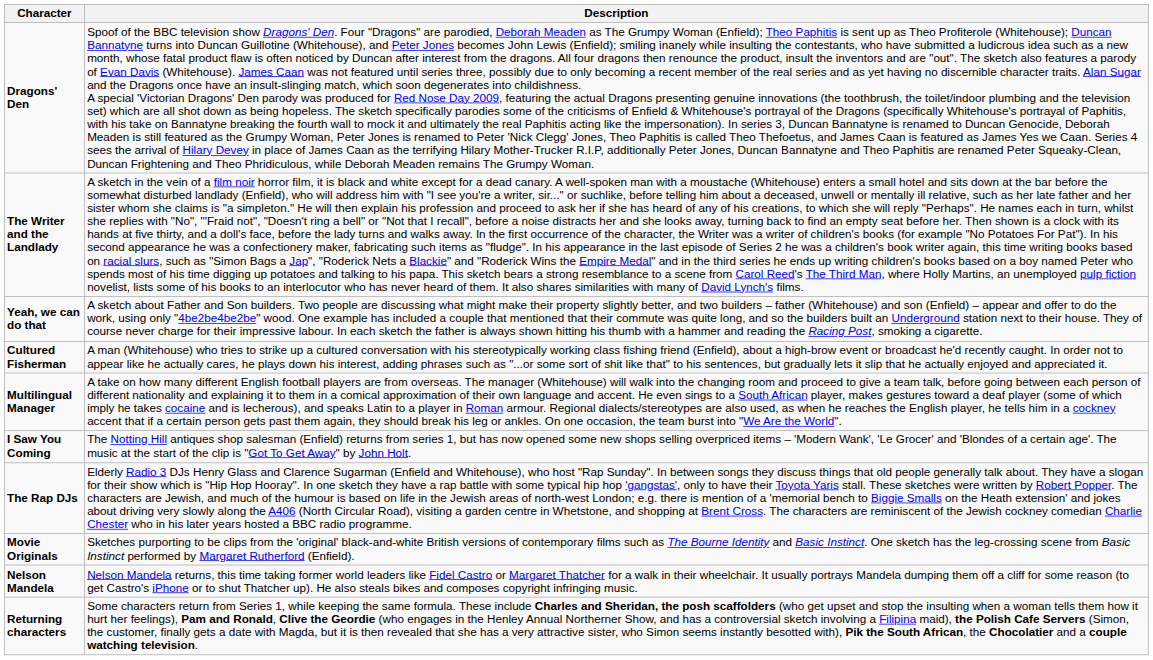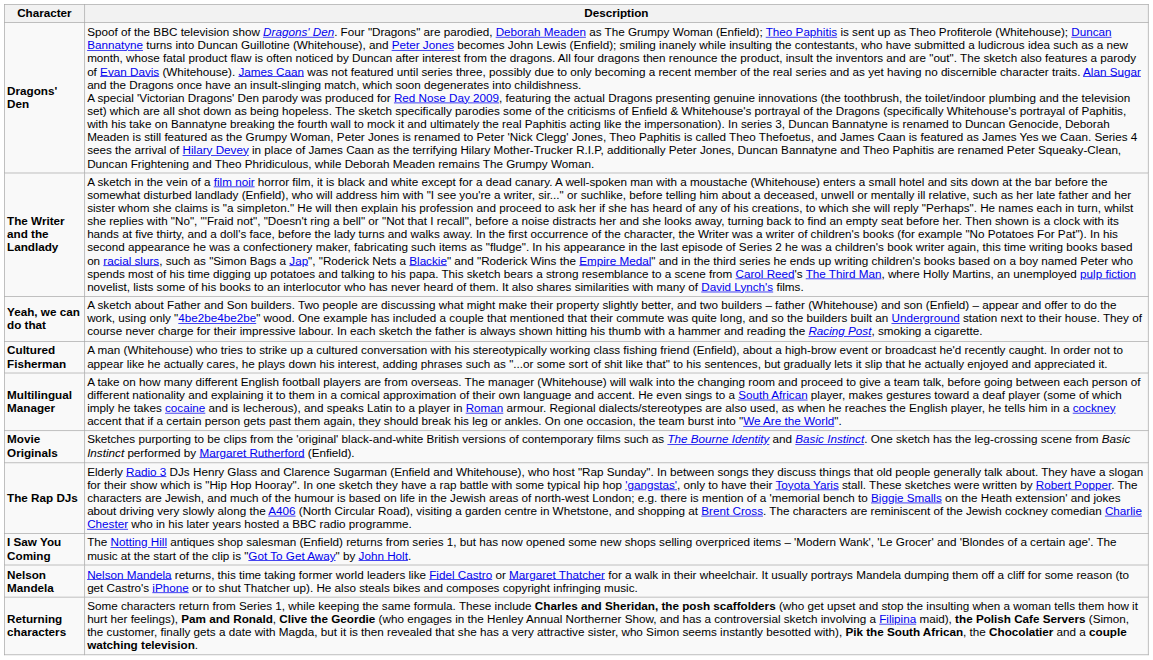 <table class="wikitable">
 <tr>
 <th>Character</th>
 <th>Description</th>
 </tr>
 <tr>
 <td><strong>Dragons' Den</strong></td>
 <td>Spoof of the BBC television show <em><a href='#'>Dragons' Den</a></em>. Four "Dragons" are parodied, <a href='#'>Deborah Meaden</a> as The Grumpy Woman (Enfield); <a href='#'>Theo Paphitis</a> is sent up as Theo Profiterole (Whitehouse); <a href='#'>Duncan Bannatyne</a> turns into Duncan Guillotine (Whitehouse), and <a href='#'>Peter Jones</a> becomes John Lewis (Enfield); smiling inanely while insulting the contestants, who have submitted a ludicrous idea such as a new month, whose fatal product flaw is often noticed by Duncan after interest from the dragons. All four dragons then renounce the product, insult the inventors and are "out". The sketch also features a parody of <a href='#'>Evan Davis</a> (Whitehouse). <a href='#'>James Caan</a> was not featured until series three, possibly due to only becoming a recent member of the real series and as yet having no discernible character traits. <a href='#'>Alan Sugar</a> and the Dragons once have an insult-slinging match, which soon degenerates into childishness.<br>A special 'Victorian Dragons' Den parody was produced for <a href='#'>Red Nose Day 2009</a>, featuring the actual Dragons presenting genuine innovations (the toothbrush, the toilet/indoor plumbing and the television set) which are all shot down as being hopeless. The sketch specifically parodies some of the criticisms of Enfield & Whitehouse's portrayal of the Dragons (specifically Whitehouse's portrayal of Paphitis, with his take on Bannatyne breaking the fourth wall to mock it and ultimately the real Paphitis acting like the impersonation). In series 3, Duncan Bannatyne is renamed to Duncan Genocide, Deborah Meaden is still featured as the Grumpy Woman, Peter Jones is renamed to Peter 'Nick Clegg' Jones, Theo Paphitis is called Theo Thefoetus, and James Caan is featured as James Yes we Caan. Series 4 sees the arrival of <a href='#'>Hilary Devey</a> in place of James Caan as the terrifying Hilary Mother-Trucker R.I.P, additionally Peter Jones, Duncan Bannatyne and Theo Paphitis are renamed Peter Squeaky-Clean, Duncan Frightening and Theo Phridiculous, while Deborah Meaden remains The Grumpy Woman.</td>
 </tr>
 <tr>
 <td><strong>The Writer and the Landlady</strong></td>
 <td>A sketch in the vein of a <a href='#'>film noir</a> horror film, it is black and white except for a dead canary.  A well-spoken man with a moustache (Whitehouse) enters a small hotel and sits down at the bar before the somewhat disturbed landlady (Enfield), who will address him with "I see you're a writer, sir..." or suchlike, before telling him about a deceased, unwell or mentally ill relative, such as her late father and her sister whom she claims is "a simpleton." He will then explain his profession and proceed to ask her if she has heard of any of his creations, to which she will reply "Perhaps". He names each in turn, whilst she replies with "No", "'Fraid not", "Doesn't ring a bell" or "Not that I recall", before a noise distracts her and she looks away, turning back to find an empty seat before her. Then shown is a clock with its hands at five thirty, and a doll's face, before the lady turns and walks away. In the first occurrence of the character, the Writer was a writer of children's books (for example "No Potatoes For Pat").  In his second appearance he was a confectionery maker, fabricating such items as "fludge". In his appearance in the last episode of Series 2 he was a children's book writer again, this time writing books based on <a href='#'>racial slurs</a>, such as "Simon Bags a <a href='#'>Jap</a>", "Roderick Nets a <a href='#'>Blackie</a>" and "Roderick Wins the <a href='#'>Empire Medal</a>" and in the third series he ends up writing children's books based on a boy named Peter who spends most of his time digging up potatoes and talking to his papa. This sketch bears a strong resemblance to a scene from <a href='#'>Carol Reed</a>'s <a href='#'>The Third Man</a>, where Holly Martins, an unemployed <a href='#'>pulp fiction</a> novelist, lists some of his books to an interlocutor who has never heard of them. It also shares similarities with many of <a href='#'>David Lynch's</a> films.</td>
 </tr>
 <tr>
 <td><strong>Yeah, we can do that </strong></td>
 <td>A sketch about Father and Son builders. Two people are discussing what might make their property slightly better, and two builders – father (Whitehouse) and son (Enfield) – appear and offer to do the work, using only "<a href='#'>4be2be4be2be</a>" wood. One example has included a couple that mentioned that their commute was quite long, and so the builders built an <a href='#'>Underground</a> station next to their house. They of course never charge for their impressive labour. In each sketch the father is always shown hitting his thumb with a hammer and reading the <em><a href='#'>Racing Post</a></em>, smoking a cigarette.</td>
 </tr>
 <tr>
 <td><strong>Cultured Fisherman</strong></td>
 <td>A man (Whitehouse) who tries to strike up a cultured conversation with his stereotypically working class fishing friend (Enfield), about a high-brow event or broadcast he'd recently caught. In order not to appear like he actually cares, he plays down his interest, adding phrases such as "...or some sort of shit like that" to his sentences, but gradually lets it slip that he actually enjoyed and appreciated it.</td>
 </tr>
 <tr>
 <td><strong>Multilingual Manager</strong></td>
 <td>A take on how many different English football players are from overseas. The manager (Whitehouse) will walk into the changing room and proceed to give a team talk, before going between each person of different nationality and explaining it to them in a comical approximation of their own language and accent. He even sings to a <a href='#'>South African</a> player, makes gestures toward a deaf player (some of which imply he takes <a href='#'>cocaine</a> and is lecherous), and speaks Latin to a player in <a href='#'>Roman</a> armour. Regional dialects/stereotypes are also used, as when he reaches the English player, he tells him in a <a href='#'>cockney</a> accent that if a certain person gets past them again, they should break his leg or ankles. On one occasion, the team burst into "<a href='#'>We Are the World</a>".</td>
 </tr>
 <tr>
-<td><strong>I Saw You Coming</strong></td>
-<td>The <a href='#'>Notting Hill</a> antiques shop salesman (Enfield) returns from series 1, but has now opened some new shops selling overpriced items – 'Modern Wank', 'Le Grocer' and 'Blondes of a certain age'. The music at the start of the clip is "<a href='#'>Got To Get Away</a>" by <a href='#'>John Holt</a>.</td>
+<td><strong>Movie Originals</strong></td>
+<td>Sketches purporting to be clips from the 'original' black-and-white British versions of contemporary films such as <em><a href='#'>The Bourne Identity</a></em> and <em><a href='#'>Basic Instinct</a></em>. One sketch has the leg-crossing scene from <em>Basic Instinct</em> performed by <a href='#'>Margaret Rutherford</a> (Enfield).</td>
 </tr>
 <tr>
 <td><strong>The Rap DJs</strong></td>
 <td>Elderly <a href='#'>Radio 3</a> DJs Henry Glass and Clarence Sugarman (Enfield and Whitehouse), who host "Rap Sunday". In between songs they discuss things that old people generally talk about. They have a slogan for their show which is "Hip Hop Hooray". In one sketch they have a rap battle with some typical hip hop <a href='#'>'gangstas'</a>, only to have their <a href='#'>Toyota Yaris</a> stall. These sketches were written by <a href='#'>Robert Popper</a>. The characters are Jewish, and much of the humour is based on life in the Jewish areas of north-west London; e.g. there is mention of a 'memorial bench to <a href='#'>Biggie Smalls</a> on the Heath extension' and jokes about driving very slowly along the <a href='#'>A406</a> (North Circular Road), visiting a garden centre in Whetstone, and shopping at <a href='#'>Brent Cross</a>. The characters are reminiscent of the Jewish cockney comedian <a href='#'>Charlie Chester</a> who in his later years hosted a BBC radio programme.</td>
 </tr>
 <tr>
-<td><strong>Movie Originals</strong></td>
-<td>Sketches purporting to be clips from the 'original' black-and-white British versions of contemporary films such as <em><a href='#'>The Bourne Identity</a></em> and <em><a href='#'>Basic Instinct</a></em>. One sketch has the leg-crossing scene from <em>Basic Instinct</em> performed by <a href='#'>Margaret Rutherford</a> (Enfield).</td>
+<td><strong>I Saw You Coming</strong></td>
+<td>The <a href='#'>Notting Hill</a> antiques shop salesman (Enfield) returns from series 1, but has now opened some new shops selling overpriced items – 'Modern Wank', 'Le Grocer' and 'Blondes of a certain age'. The music at the start of the clip is "<a href='#'>Got To Get Away</a>" by <a href='#'>John Holt</a>.</td>
 </tr>
 <tr>
 <td><strong>Nelson Mandela</strong></td>
 <td><a href='#'>Nelson Mandela</a> returns, this time taking former world leaders like <a href='#'>Fidel Castro</a> or <a href='#'>Margaret Thatcher</a> for a walk in their wheelchair. It usually portrays Mandela dumping them off a cliff for some reason (to get Castro's <a href='#'>iPhone</a> or to shut Thatcher up). He also steals bikes and composes copyright infringing music.</td>
 </tr>
 <tr>
 <td><strong>Returning characters</strong></td>
 <td>Some characters return from Series 1, while keeping the same formula. These include <strong>Charles and Sheridan, the posh scaffolders</strong> (who get upset and stop the insulting when a woman tells them how it hurt her feelings), <strong>Pam and Ronald</strong>, <strong>Clive the Geordie</strong> (who engages in the Henley Annual Northerner Show, and has a controversial sketch involving a <a href='#'>Filipina</a> maid), <strong>the Polish Cafe Servers</strong> (Simon, the customer, finally gets a date with Magda, but it is then revealed that she has a very attractive sister, who Simon seems instantly besotted with), <strong>Pik the South African</strong>, the <strong>Chocolatier</strong> and a <strong>couple watching television</strong>.</td>
 </tr>
 </table>
